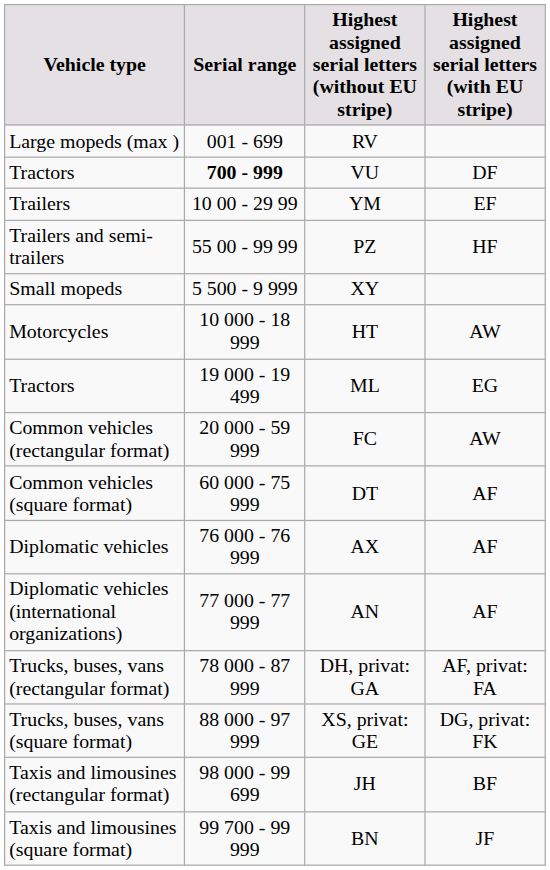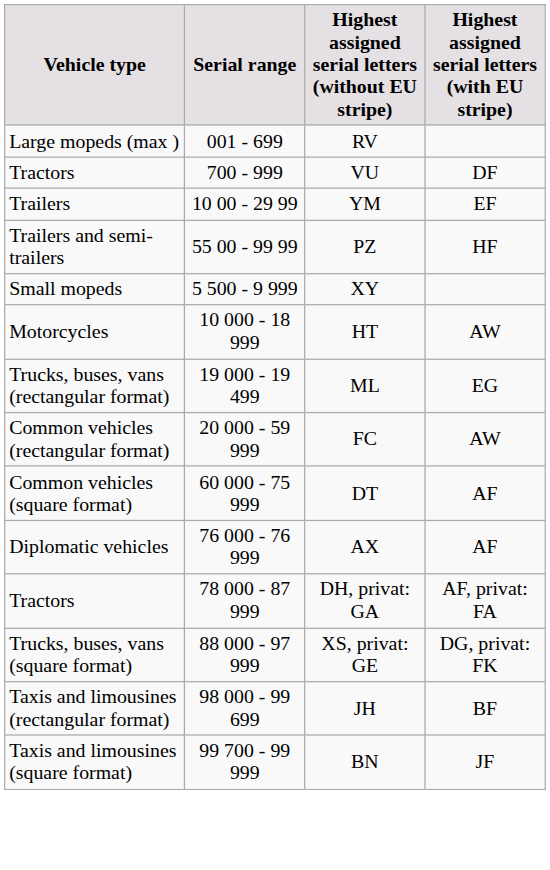 <table width="70%" class="wikitable">
 <tr>
 <th width="33%" style="background:#e4e0e4;">Vehicle type</th>
 <th width="22%" style="background:#e4e0e4;">Serial range</th>
 <th width="22%" style="background:#e4e0e4;">Highest assigned serial letters<br> (without EU stripe)</th>
 <th width="22%" style="background:#e4e0e4;">Highest assigned serial letters<br> (with EU stripe)</th>
 </tr>
 <tr>
 <td>Large mopeds (max )</td>
 <td align="center">001 - 699</td>
 <td align="center">RV</td>
 <td></td>
 </tr>
 <tr>
 <td>Tractors</td>
-<td align="center"><strong>700 - 999</strong></td>
+<td align="center">700 - 999</td>
 <td align="center">VU</td>
 <td align="center">DF</td>
 </tr>
 <tr>
 <td>Trailers</td>
 <td align="center">10 00 - 29 99</td>
 <td align="center">YM</td>
 <td align="center">EF</td>
 </tr>
 <tr>
 <td>Trailers and semi-trailers</td>
 <td align="center">55 00 - 99 99</td>
 <td align="center">PZ</td>
 <td align="center">HF</td>
 </tr>
 <tr>
 <td>Small mopeds</td>
 <td align="center">5 500 - 9 999</td>
 <td align="center">XY</td>
 <td></td>
 </tr>
 <tr>
 <td>Motorcycles</td>
 <td align="center">10 000 - 18 999</td>
 <td align="center">HT</td>
 <td align="center">AW</td>
 </tr>
 <tr>
-<td>Tractors</td>
+<td>Trucks, buses, vans (rectangular format)</td>
 <td align="center">19 000 - 19 499</td>
 <td align="center">ML</td>
 <td align="center">EG</td>
 </tr>
 <tr>
 <td>Common vehicles (rectangular format)</td>
 <td align="center">20 000 - 59 999</td>
 <td align="center">FC</td>
 <td align="center">AW</td>
 </tr>
 <tr>
 <td>Common vehicles (square format)</td>
 <td align="center">60 000 - 75 999</td>
 <td align="center">DT</td>
 <td align="center">AF</td>
 </tr>
 <tr>
 <td>Diplomatic vehicles</td>
 <td align="center">76 000 - 76 999</td>
 <td align="center">AX</td>
 <td align="center">AF</td>
 </tr>
 <tr>
-<td>Diplomatic vehicles (international organizations)</td>
-<td align="center">77 000 - 77 999</td>
-<td align="center">AN</td>
-<td align="center">AF</td>
-</tr>
-<tr>
-<td>Trucks, buses, vans (rectangular format)</td>
+<td>Tractors</td>
 <td align="center">78 000 - 87 999</td>
 <td align="center">DH, privat: GA</td>
 <td align="center">AF, privat: FA</td>
 </tr>
 <tr>
 <td>Trucks, buses, vans (square format)</td>
 <td align="center">88 000 - 97 999</td>
 <td align="center">XS, privat: GE</td>
 <td align="center">DG, privat: FK</td>
 </tr>
 <tr>
 <td>Taxis and limousines (rectangular format)</td>
 <td align="center">98 000 - 99 699</td>
 <td align="center">JH</td>
 <td align="center">BF</td>
 </tr>
 <tr>
 <td>Taxis and limousines (square format)</td>
 <td align="center">99 700 - 99 999</td>
 <td align="center">BN</td>
 <td align="center">JF</td>
 </tr>
 </table>
